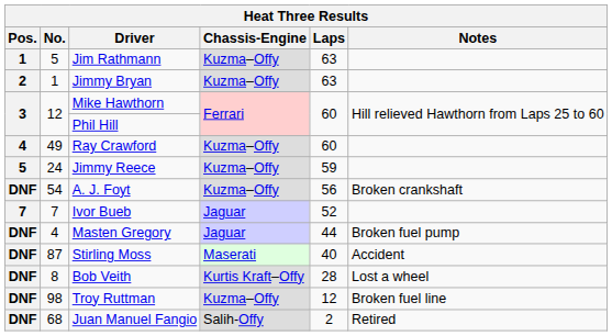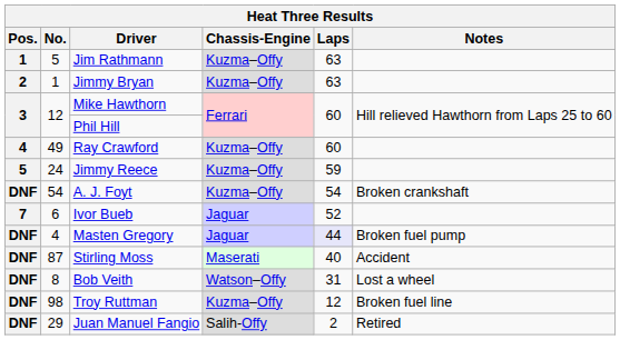 <table class="wikitable" style="font-size: 90%;">
 <tr>
 <th colspan=6>Heat Three Results</th>
 </tr>
 <tr>
 <th>Pos.</th>
 <th>No.</th>
 <th>Driver</th>
 <th>Chassis-Engine</th>
 <th>Laps</th>
 <th>Notes</th>
 </tr>
 <tr>
 <th>1</th>
 <td align="center">5</td>
 <td> <a href='#'>Jim Rathmann</a></td>
 <td style="background:#dddddd;"><a href='#'>Kuzma</a>–<a href='#'>Offy</a></td>
 <td align="center">63</td>
 <td></td>
 </tr>
 <tr>
 <th>2</th>
 <td align="center">1</td>
 <td> <a href='#'>Jimmy Bryan</a></td>
 <td style="background:#dddddd;"><a href='#'>Kuzma</a>–<a href='#'>Offy</a></td>
 <td align="center">63</td>
 <td></td>
 </tr>
 <tr>
 <th rowspan=2>3</th>
 <td rowspan=2 align="center">12</td>
 <td> <a href='#'>Mike Hawthorn</a></td>
 <td style="background:#ffcfcf;" rowspan=2><a href='#'>Ferrari</a></td>
 <td rowspan=2 align="center">60</td>
 <td rowspan=2>Hill relieved Hawthorn from Laps 25 to 60</td>
 </tr>
 <tr>
 <td> <a href='#'>Phil Hill</a></td>
 </tr>
 <tr>
 <th>4</th>
 <td align="center">49</td>
 <td> <a href='#'>Ray Crawford</a></td>
 <td style="background:#dddddd;"><a href='#'>Kuzma</a>–<a href='#'>Offy</a></td>
 <td align="center">60</td>
 <td></td>
 </tr>
 <tr>
 <th>5</th>
 <td align="center">24</td>
 <td> <a href='#'>Jimmy Reece</a></td>
 <td style="background:#dddddd;"><a href='#'>Kuzma</a>–<a href='#'>Offy</a></td>
 <td align="center">59</td>
 <td></td>
 </tr>
 <tr>
 <th>DNF</th>
 <td align="center">54</td>
 <td> <a href='#'>A. J. Foyt</a></td>
 <td style="background:#dddddd;"><a href='#'>Kuzma</a>–<a href='#'>Offy</a></td>
-<td align="center">56</td>
+<td align="center">54</td>
 <td>Broken crankshaft</td>
 </tr>
 <tr>
 <th>7</th>
-<td align="center">7</td>
+<td align="center">6</td>
 <td> <a href='#'>Ivor Bueb</a></td>
 <td style="background:#cfcfff;"><a href='#'>Jaguar</a></td>
 <td align="center">52</td>
 <td></td>
 </tr>
 <tr>
 <th>DNF</th>
 <td align="center">4</td>
 <td> <a href='#'>Masten Gregory</a></td>
 <td style="background:#cfcfff;"><a href='#'>Jaguar</a></td>
-<td align="center">44</td>
+<td align="center" style="background: lavender;">44</td>
 <td>Broken fuel pump</td>
 </tr>
 <tr>
 <th>DNF</th>
 <td align="center">87</td>
 <td> <a href='#'>Stirling Moss</a></td>
 <td style="background:#dfffdf;"><a href='#'>Maserati</a></td>
 <td align="center">40</td>
 <td>Accident</td>
 </tr>
 <tr>
 <th>DNF</th>
 <td align="center">8</td>
 <td> <a href='#'>Bob Veith</a></td>
-<td style="background:#dddddd;"><a href='#'>Kurtis Kraft</a>–<a href='#'>Offy</a></td>
-<td align="center">28</td>
+<td style="background:#dddddd;"><a href='#'>Watson</a>–<a href='#'>Offy</a></td>
+<td align="center">31</td>
 <td>Lost a wheel</td>
 </tr>
 <tr>
 <th>DNF</th>
 <td align="center">98</td>
 <td> <a href='#'>Troy Ruttman</a></td>
 <td style="background:#dddddd;"><a href='#'>Kuzma</a>–<a href='#'>Offy</a></td>
 <td align="center">12</td>
 <td>Broken fuel line</td>
 </tr>
 <tr>
 <th>DNF</th>
-<td align="center">68</td>
+<td align="center">29</td>
 <td> <a href='#'>Juan Manuel Fangio</a></td>
 <td style="background:#dddddd;">Salih-<a href='#'>Offy</a></td>
 <td align="center">2</td>
 <td>Retired</td>
 </tr>
 </table>
